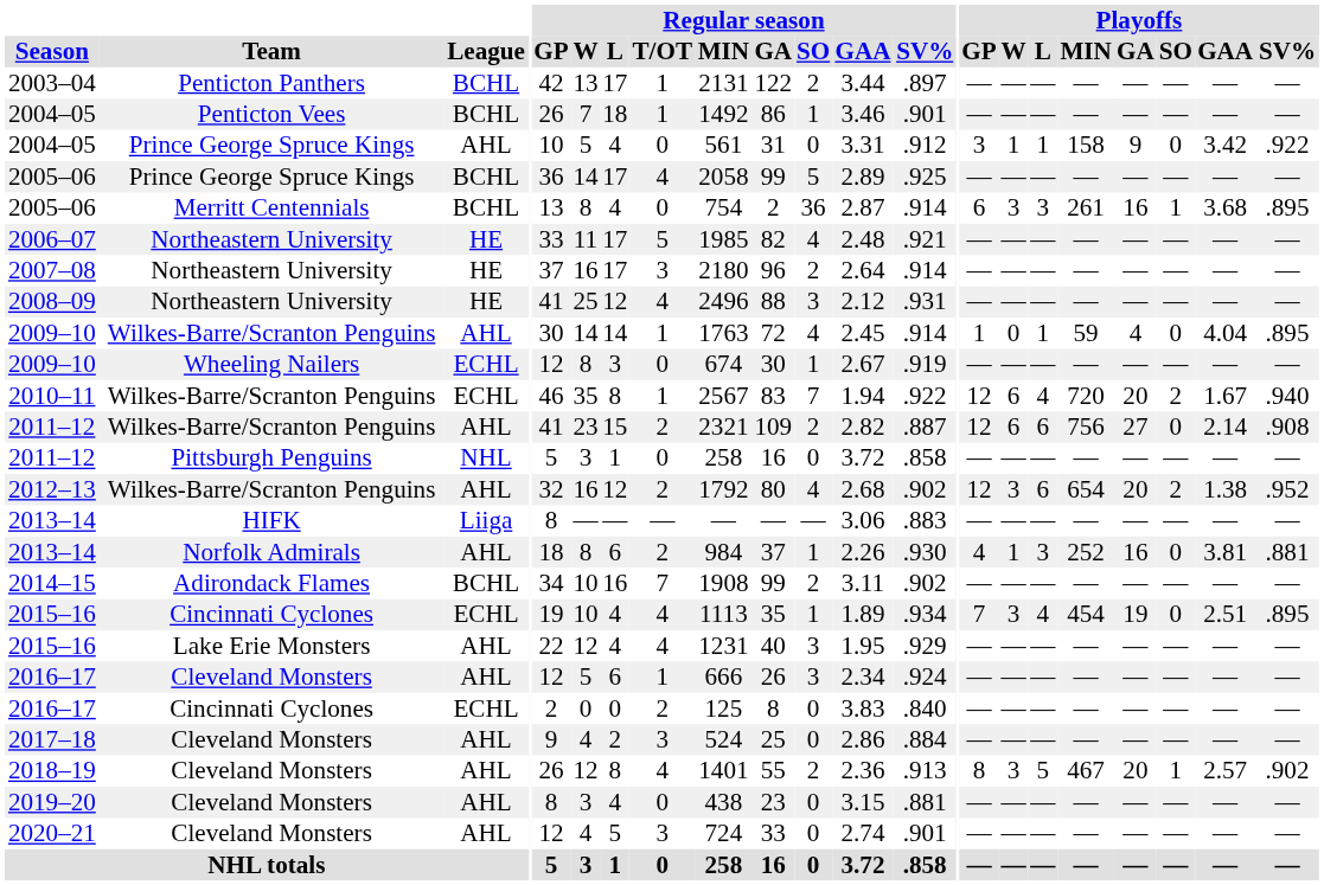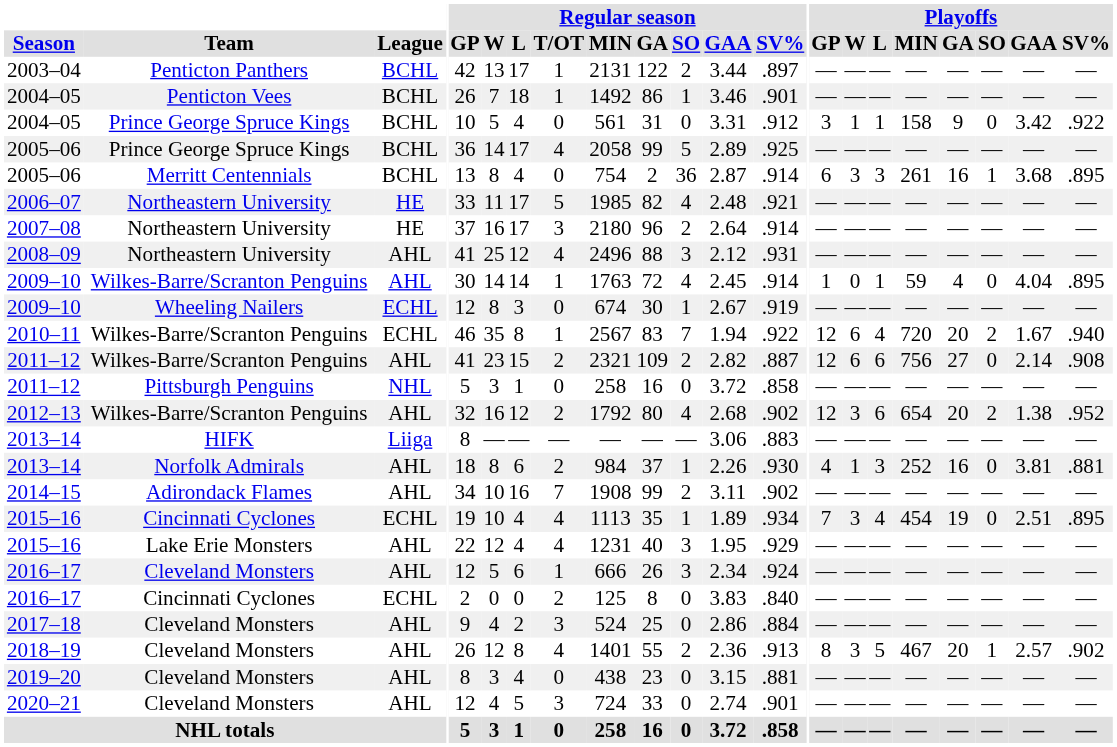 <table border="0" cellpadding="1" cellspacing="0" ID="Table3" style="text-align:center; width:95%">
 <tr bgcolor="#e0e0e0">
 <th colspan="3" bgcolor="#ffffff"></th>
 <th rowspan="99" bgcolor="#ffffff"></th>
 <th colspan="9" bgcolor="#e0e0e0"><a href='#'>Regular season</a></th>
 <th rowspan="99" bgcolor="#ffffff"></th>
 <th colspan="8" bgcolor="#e0e0e0"><a href='#'>Playoffs</a></th>
 </tr>
 <tr bgcolor="#e0e0e0">
 <th><a href='#'>Season</a></th>
 <th>Team</th>
 <th>League</th>
 <th>GP</th>
 <th>W</th>
 <th>L</th>
 <th>T/OT</th>
 <th>MIN</th>
 <th>GA</th>
 <th><a href='#'>SO</a></th>
 <th><a href='#'>GAA</a></th>
 <th><a href='#'>SV%</a></th>
 <th>GP</th>
 <th>W</th>
 <th>L</th>
 <th>MIN</th>
 <th>GA</th>
 <th>SO</th>
 <th>GAA</th>
 <th>SV%</th>
 </tr>
 <tr ALIGN="centre">
 <td>2003–04</td>
 <td><a href='#'>Penticton Panthers</a></td>
 <td><a href='#'>BCHL</a></td>
 <td>42</td>
 <td>13</td>
 <td>17</td>
 <td>1</td>
 <td>2131</td>
 <td>122</td>
 <td>2</td>
 <td>3.44</td>
 <td>.897</td>
 <td>—</td>
 <td>—</td>
 <td>—</td>
 <td>—</td>
 <td>—</td>
 <td>—</td>
 <td>—</td>
 <td>—</td>
 </tr>
 <tr ALIGN="centre" bgcolor="#f0f0f0">
 <td>2004–05</td>
 <td><a href='#'>Penticton Vees</a></td>
 <td>BCHL</td>
 <td>26</td>
 <td>7</td>
 <td>18</td>
 <td>1</td>
 <td>1492</td>
 <td>86</td>
 <td>1</td>
 <td>3.46</td>
 <td>.901</td>
 <td>—</td>
 <td>—</td>
 <td>—</td>
 <td>—</td>
 <td>—</td>
 <td>—</td>
 <td>—</td>
 <td>—</td>
 </tr>
 <tr ALIGN="centre">
 <td>2004–05</td>
 <td><a href='#'>Prince George Spruce Kings</a></td>
-<td>AHL</td>
+<td>BCHL</td>
 <td>10</td>
 <td>5</td>
 <td>4</td>
 <td>0</td>
 <td>561</td>
 <td>31</td>
 <td>0</td>
 <td>3.31</td>
 <td>.912</td>
 <td>3</td>
 <td>1</td>
 <td>1</td>
 <td>158</td>
 <td>9</td>
 <td>0</td>
 <td>3.42</td>
 <td>.922</td>
 </tr>
 <tr ALIGN="centre" bgcolor="#f0f0f0">
 <td>2005–06</td>
 <td>Prince George Spruce Kings</td>
 <td>BCHL</td>
 <td>36</td>
 <td>14</td>
 <td>17</td>
 <td>4</td>
 <td>2058</td>
 <td>99</td>
 <td>5</td>
 <td>2.89</td>
 <td>.925</td>
 <td>—</td>
 <td>—</td>
 <td>—</td>
 <td>—</td>
 <td>—</td>
 <td>—</td>
 <td>—</td>
 <td>—</td>
 </tr>
 <tr ALIGN="centre">
 <td>2005–06</td>
 <td><a href='#'>Merritt Centennials</a></td>
 <td>BCHL</td>
 <td>13</td>
 <td>8</td>
 <td>4</td>
 <td>0</td>
 <td>754</td>
 <td>2</td>
 <td>36</td>
 <td>2.87</td>
 <td>.914</td>
 <td>6</td>
 <td>3</td>
 <td>3</td>
 <td>261</td>
 <td>16</td>
 <td>1</td>
 <td>3.68</td>
 <td>.895</td>
 </tr>
 <tr ALIGN="centre" bgcolor="#f0f0f0">
 <td><a href='#'>2006–07</a></td>
 <td><a href='#'>Northeastern University</a></td>
 <td><a href='#'>HE</a></td>
 <td>33</td>
 <td>11</td>
 <td>17</td>
 <td>5</td>
 <td>1985</td>
 <td>82</td>
 <td>4</td>
 <td>2.48</td>
 <td>.921</td>
 <td>—</td>
 <td>—</td>
 <td>—</td>
 <td>—</td>
 <td>—</td>
 <td>—</td>
 <td>—</td>
 <td>—</td>
 </tr>
 <tr ALIGN="centre">
 <td><a href='#'>2007–08</a></td>
 <td>Northeastern University</td>
 <td>HE</td>
 <td>37</td>
 <td>16</td>
 <td>17</td>
 <td>3</td>
 <td>2180</td>
 <td>96</td>
 <td>2</td>
 <td>2.64</td>
 <td>.914</td>
 <td>—</td>
 <td>—</td>
 <td>—</td>
 <td>—</td>
 <td>—</td>
 <td>—</td>
 <td>—</td>
 <td>—</td>
 </tr>
 <tr ALIGN="centre" bgcolor="#f0f0f0">
 <td><a href='#'>2008–09</a></td>
 <td>Northeastern University</td>
-<td>HE</td>
+<td>AHL</td>
 <td>41</td>
 <td>25</td>
 <td>12</td>
 <td>4</td>
 <td>2496</td>
 <td>88</td>
 <td>3</td>
 <td>2.12</td>
 <td>.931</td>
 <td>—</td>
 <td>—</td>
 <td>—</td>
 <td>—</td>
 <td>—</td>
 <td>—</td>
 <td>—</td>
 <td>—</td>
 </tr>
 <tr ALIGN="centre">
 <td><a href='#'>2009–10</a></td>
 <td><a href='#'>Wilkes-Barre/Scranton Penguins</a></td>
 <td><a href='#'>AHL</a></td>
 <td>30</td>
 <td>14</td>
 <td>14</td>
 <td>1</td>
 <td>1763</td>
 <td>72</td>
 <td>4</td>
 <td>2.45</td>
 <td>.914</td>
 <td>1</td>
 <td>0</td>
 <td>1</td>
 <td>59</td>
 <td>4</td>
 <td>0</td>
 <td>4.04</td>
 <td>.895</td>
 </tr>
 <tr ALIGN="centre" bgcolor="#f0f0f0">
 <td><a href='#'>2009–10</a></td>
 <td><a href='#'>Wheeling Nailers</a></td>
 <td><a href='#'>ECHL</a></td>
 <td>12</td>
 <td>8</td>
 <td>3</td>
 <td>0</td>
 <td>674</td>
 <td>30</td>
 <td>1</td>
 <td>2.67</td>
 <td>.919</td>
 <td>—</td>
 <td>—</td>
 <td>—</td>
 <td>—</td>
 <td>—</td>
 <td>—</td>
 <td>—</td>
 <td>—</td>
 </tr>
 <tr ALIGN="centre">
 <td><a href='#'>2010–11</a></td>
 <td>Wilkes-Barre/Scranton Penguins</td>
 <td>ECHL</td>
 <td>46</td>
 <td>35</td>
 <td>8</td>
 <td>1</td>
 <td>2567</td>
 <td>83</td>
 <td>7</td>
 <td>1.94</td>
 <td>.922</td>
 <td>12</td>
 <td>6</td>
 <td>4</td>
 <td>720</td>
 <td>20</td>
 <td>2</td>
 <td>1.67</td>
 <td>.940</td>
 </tr>
 <tr ALIGN="centre" bgcolor="#f0f0f0">
 <td><a href='#'>2011–12</a></td>
 <td>Wilkes-Barre/Scranton Penguins</td>
 <td>AHL</td>
 <td>41</td>
 <td>23</td>
 <td>15</td>
 <td>2</td>
 <td>2321</td>
 <td>109</td>
 <td>2</td>
 <td>2.82</td>
 <td>.887</td>
 <td>12</td>
 <td>6</td>
 <td>6</td>
 <td>756</td>
 <td>27</td>
 <td>0</td>
 <td>2.14</td>
 <td>.908</td>
 </tr>
 <tr ALIGN="centre">
 <td><a href='#'>2011–12</a></td>
 <td><a href='#'>Pittsburgh Penguins</a></td>
 <td><a href='#'>NHL</a></td>
 <td>5</td>
 <td>3</td>
 <td>1</td>
 <td>0</td>
 <td>258</td>
 <td>16</td>
 <td>0</td>
 <td>3.72</td>
 <td>.858</td>
 <td>—</td>
 <td>—</td>
 <td>—</td>
 <td>—</td>
 <td>—</td>
 <td>—</td>
 <td>—</td>
 <td>—</td>
 </tr>
 <tr ALIGN="centre"  bgcolor="#f0f0f0">
 <td><a href='#'>2012–13</a></td>
 <td>Wilkes-Barre/Scranton Penguins</td>
 <td>AHL</td>
 <td>32</td>
 <td>16</td>
 <td>12</td>
 <td>2</td>
 <td>1792</td>
 <td>80</td>
 <td>4</td>
 <td>2.68</td>
 <td>.902</td>
 <td>12</td>
 <td>3</td>
 <td>6</td>
 <td>654</td>
 <td>20</td>
 <td>2</td>
 <td>1.38</td>
 <td>.952</td>
 </tr>
 <tr ALIGN="centre">
 <td><a href='#'>2013–14</a></td>
 <td><a href='#'>HIFK</a></td>
 <td><a href='#'>Liiga</a></td>
 <td>8</td>
 <td>—</td>
 <td>—</td>
 <td>—</td>
 <td>—</td>
 <td>—</td>
 <td>—</td>
 <td>3.06</td>
 <td>.883</td>
 <td>—</td>
 <td>—</td>
 <td>—</td>
 <td>—</td>
 <td>—</td>
 <td>—</td>
 <td>—</td>
 <td>—</td>
 </tr>
 <tr ALIGN="centre"  bgcolor="#f0f0f0">
 <td><a href='#'>2013–14</a></td>
 <td><a href='#'>Norfolk Admirals</a></td>
 <td>AHL</td>
 <td>18</td>
 <td>8</td>
 <td>6</td>
 <td>2</td>
 <td>984</td>
 <td>37</td>
 <td>1</td>
 <td>2.26</td>
 <td>.930</td>
 <td>4</td>
 <td>1</td>
 <td>3</td>
 <td>252</td>
 <td>16</td>
 <td>0</td>
 <td>3.81</td>
 <td>.881</td>
 </tr>
 <tr ALIGN="centre">
 <td><a href='#'>2014–15</a></td>
 <td><a href='#'>Adirondack Flames</a></td>
-<td>BCHL</td>
+<td>AHL</td>
 <td>34</td>
 <td>10</td>
 <td>16</td>
 <td>7</td>
 <td>1908</td>
 <td>99</td>
 <td>2</td>
 <td>3.11</td>
 <td>.902</td>
 <td>—</td>
 <td>—</td>
 <td>—</td>
 <td>—</td>
 <td>—</td>
 <td>—</td>
 <td>—</td>
 <td>—</td>
 </tr>
 <tr ALIGN="centre"  bgcolor="#f0f0f0">
 <td><a href='#'>2015–16</a></td>
 <td><a href='#'>Cincinnati Cyclones</a></td>
 <td>ECHL</td>
 <td>19</td>
 <td>10</td>
 <td>4</td>
 <td>4</td>
 <td>1113</td>
 <td>35</td>
 <td>1</td>
 <td>1.89</td>
 <td>.934</td>
 <td>7</td>
 <td>3</td>
 <td>4</td>
 <td>454</td>
 <td>19</td>
 <td>0</td>
 <td>2.51</td>
 <td>.895</td>
 </tr>
 <tr ALIGN="centre">
 <td><a href='#'>2015–16</a></td>
 <td>Lake Erie Monsters</td>
 <td>AHL</td>
 <td>22</td>
 <td>12</td>
 <td>4</td>
 <td>4</td>
 <td>1231</td>
 <td>40</td>
 <td>3</td>
 <td>1.95</td>
 <td>.929</td>
 <td>—</td>
 <td>—</td>
 <td>—</td>
 <td>—</td>
 <td>—</td>
 <td>—</td>
 <td>—</td>
 <td>—</td>
 </tr>
 <tr ALIGN="centre" bgcolor="#f0f0f0">
 <td><a href='#'>2016–17</a></td>
 <td><a href='#'>Cleveland Monsters</a></td>
 <td>AHL</td>
 <td>12</td>
 <td>5</td>
 <td>6</td>
 <td>1</td>
 <td>666</td>
 <td>26</td>
 <td>3</td>
 <td>2.34</td>
 <td>.924</td>
 <td>—</td>
 <td>—</td>
 <td>—</td>
 <td>—</td>
 <td>—</td>
 <td>—</td>
 <td>—</td>
 <td>—</td>
 </tr>
 <tr ALIGN="centre">
 <td><a href='#'>2016–17</a></td>
 <td>Cincinnati Cyclones</td>
 <td>ECHL</td>
 <td>2</td>
 <td>0</td>
 <td>0</td>
 <td>2</td>
 <td>125</td>
 <td>8</td>
 <td>0</td>
 <td>3.83</td>
 <td>.840</td>
 <td>—</td>
 <td>—</td>
 <td>—</td>
 <td>—</td>
 <td>—</td>
 <td>—</td>
 <td>—</td>
 <td>—</td>
 </tr>
 <tr ALIGN="centre" bgcolor="#f0f0f0">
 <td><a href='#'>2017–18</a></td>
 <td>Cleveland Monsters</td>
 <td>AHL</td>
 <td>9</td>
 <td>4</td>
 <td>2</td>
 <td>3</td>
 <td>524</td>
 <td>25</td>
 <td>0</td>
 <td>2.86</td>
 <td>.884</td>
 <td>—</td>
 <td>—</td>
 <td>—</td>
 <td>—</td>
 <td>—</td>
 <td>—</td>
 <td>—</td>
 <td>—</td>
 </tr>
 <tr ALIGN="centre">
 <td><a href='#'>2018–19</a></td>
 <td>Cleveland Monsters</td>
 <td>AHL</td>
 <td>26</td>
 <td>12</td>
 <td>8</td>
 <td>4</td>
 <td>1401</td>
 <td>55</td>
 <td>2</td>
 <td>2.36</td>
 <td>.913</td>
 <td>8</td>
 <td>3</td>
 <td>5</td>
 <td>467</td>
 <td>20</td>
 <td>1</td>
 <td>2.57</td>
 <td>.902</td>
 </tr>
 <tr ALIGN="centre" bgcolor="#f0f0f0">
 <td><a href='#'>2019–20</a></td>
 <td>Cleveland Monsters</td>
 <td>AHL</td>
 <td>8</td>
 <td>3</td>
 <td>4</td>
 <td>0</td>
 <td>438</td>
 <td>23</td>
 <td>0</td>
 <td>3.15</td>
 <td>.881</td>
 <td>—</td>
 <td>—</td>
 <td>—</td>
 <td>—</td>
 <td>—</td>
 <td>—</td>
 <td>—</td>
 <td>—</td>
 </tr>
 <tr ALIGN="centre">
 <td><a href='#'>2020–21</a></td>
 <td>Cleveland Monsters</td>
 <td>AHL</td>
 <td>12</td>
 <td>4</td>
 <td>5</td>
 <td>3</td>
 <td>724</td>
 <td>33</td>
 <td>0</td>
 <td>2.74</td>
 <td>.901</td>
 <td>—</td>
 <td>—</td>
 <td>—</td>
 <td>—</td>
 <td>—</td>
 <td>—</td>
 <td>—</td>
 <td>—</td>
 </tr>
 <tr ALIGN="centre" bgcolor="#e0e0e0">
 <th colspan="3">NHL totals</th>
 <th>5</th>
 <th>3</th>
 <th>1</th>
 <th>0</th>
 <th>258</th>
 <th>16</th>
 <th>0</th>
 <th>3.72</th>
 <th>.858</th>
 <th>—</th>
 <th>—</th>
 <th>—</th>
 <th>—</th>
 <th>—</th>
 <th>—</th>
 <th>—</th>
 <th>—</th>
 </tr>
 </table>
